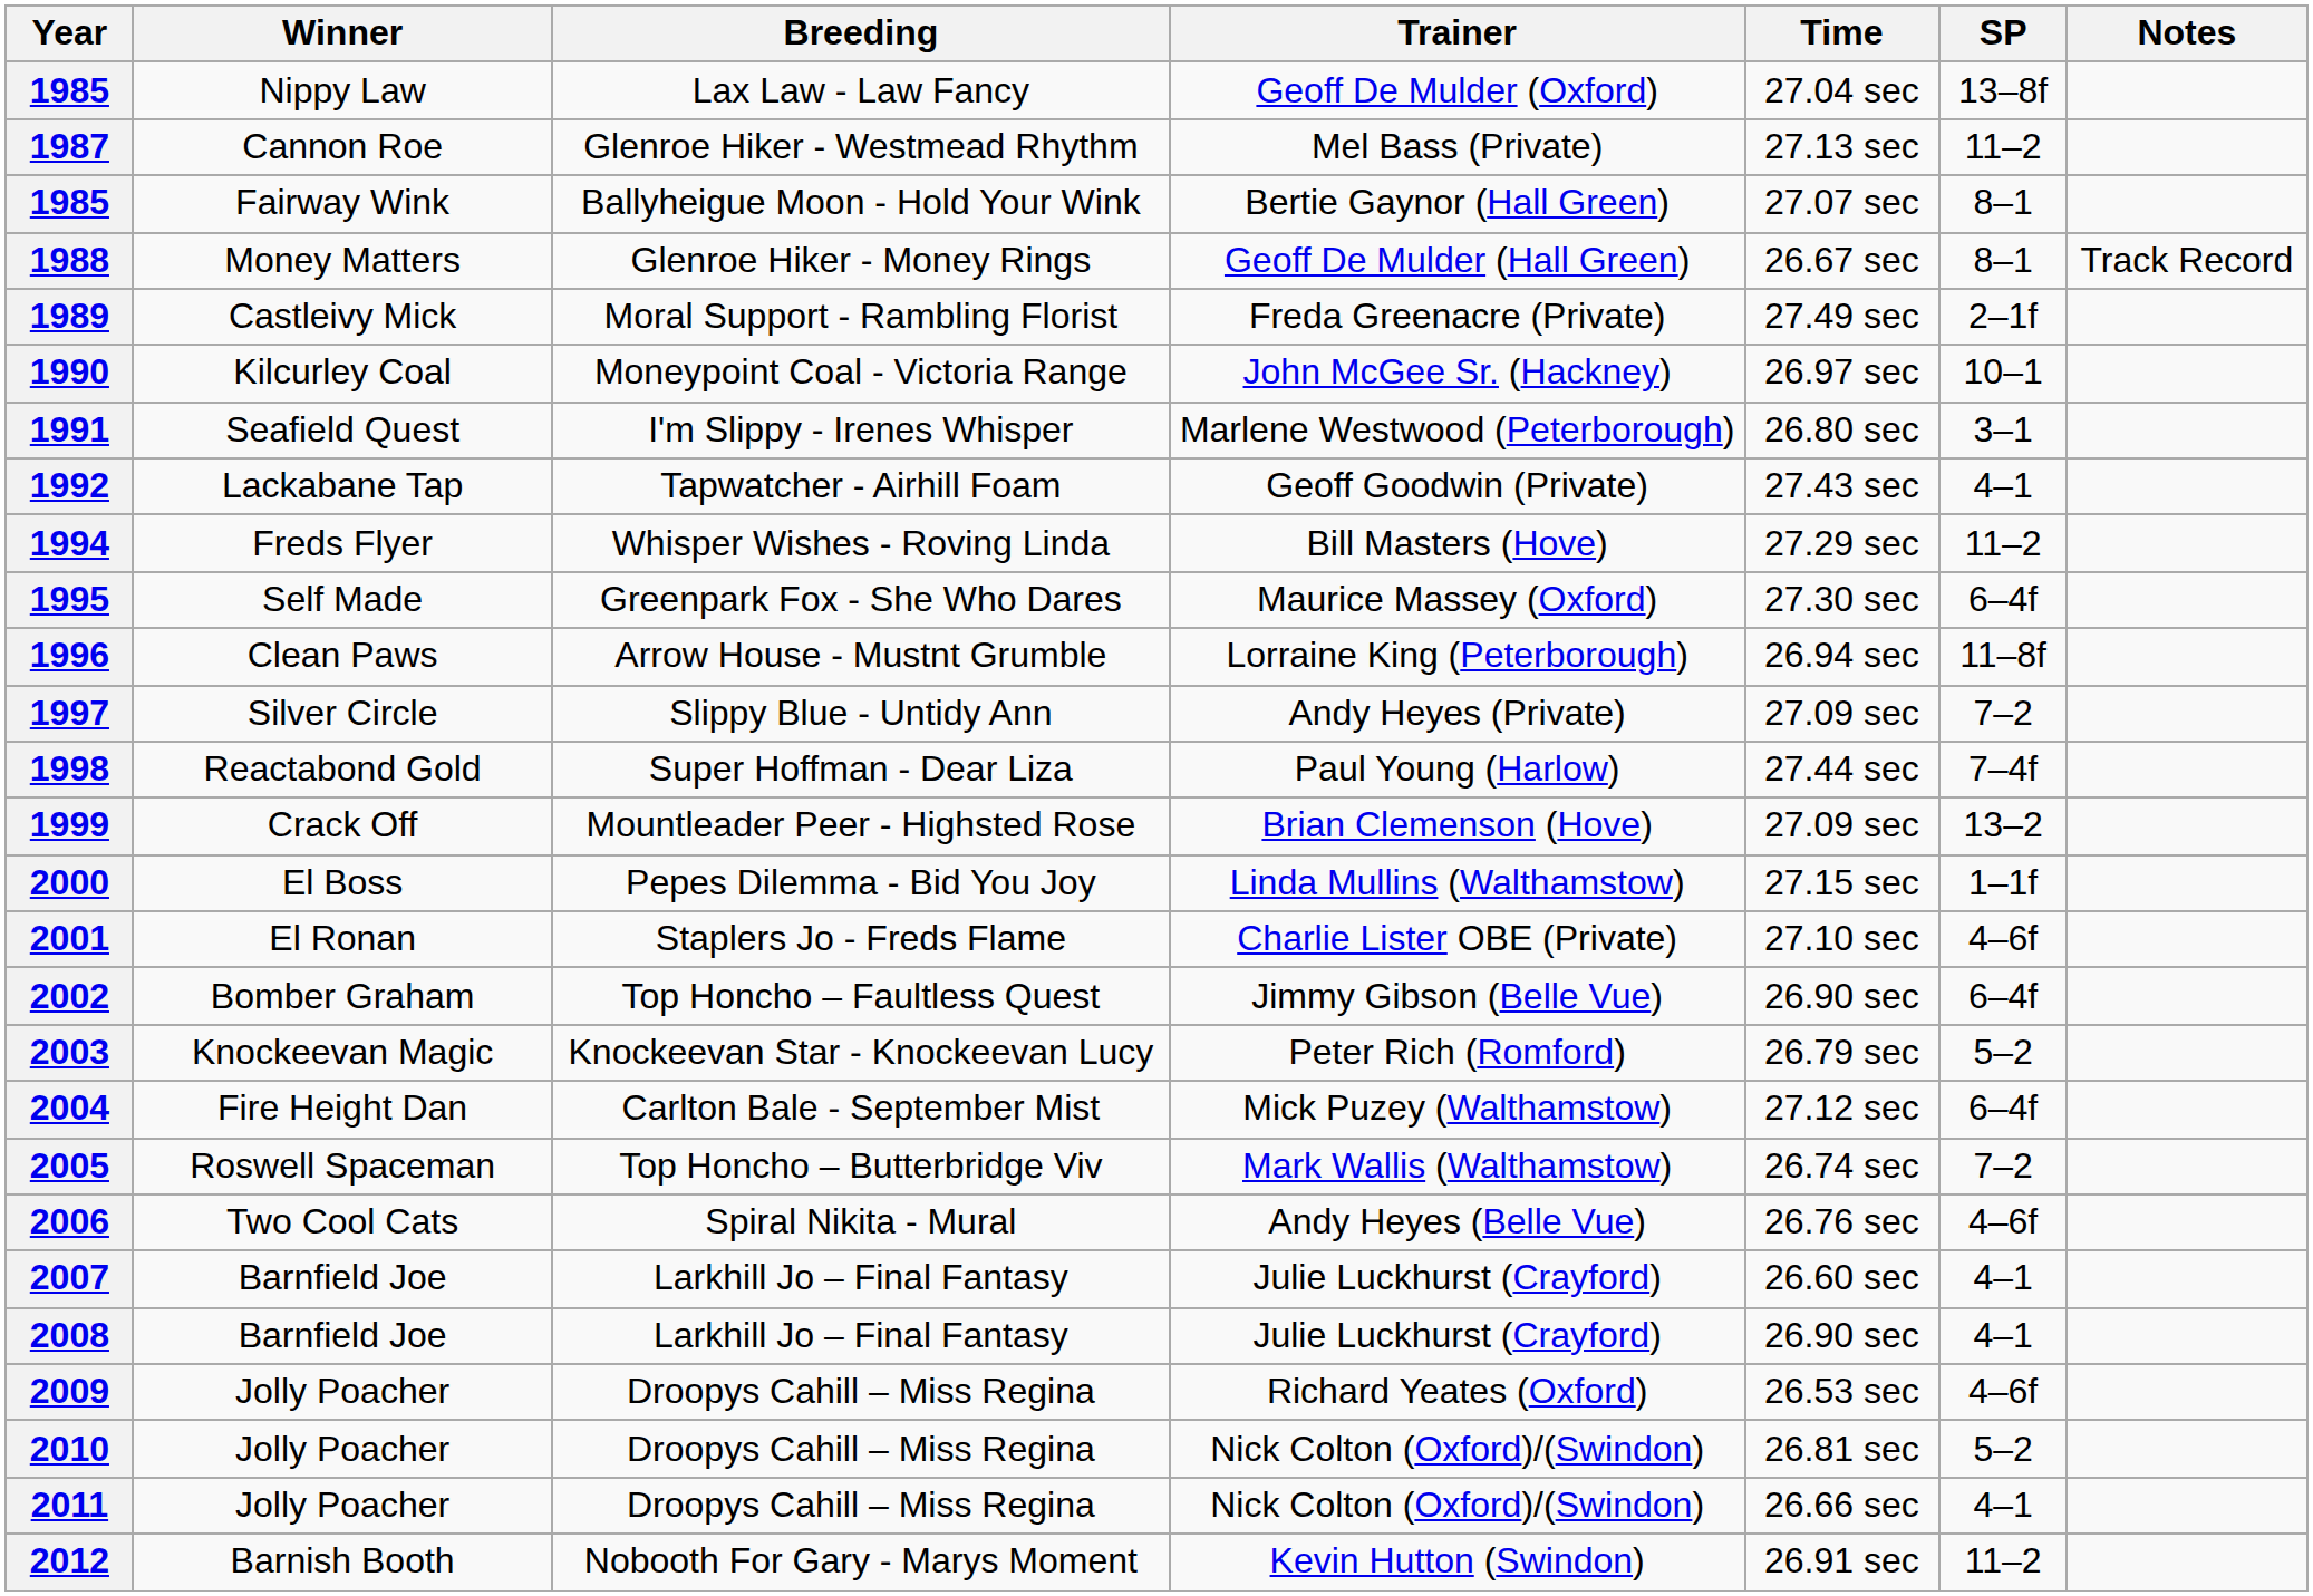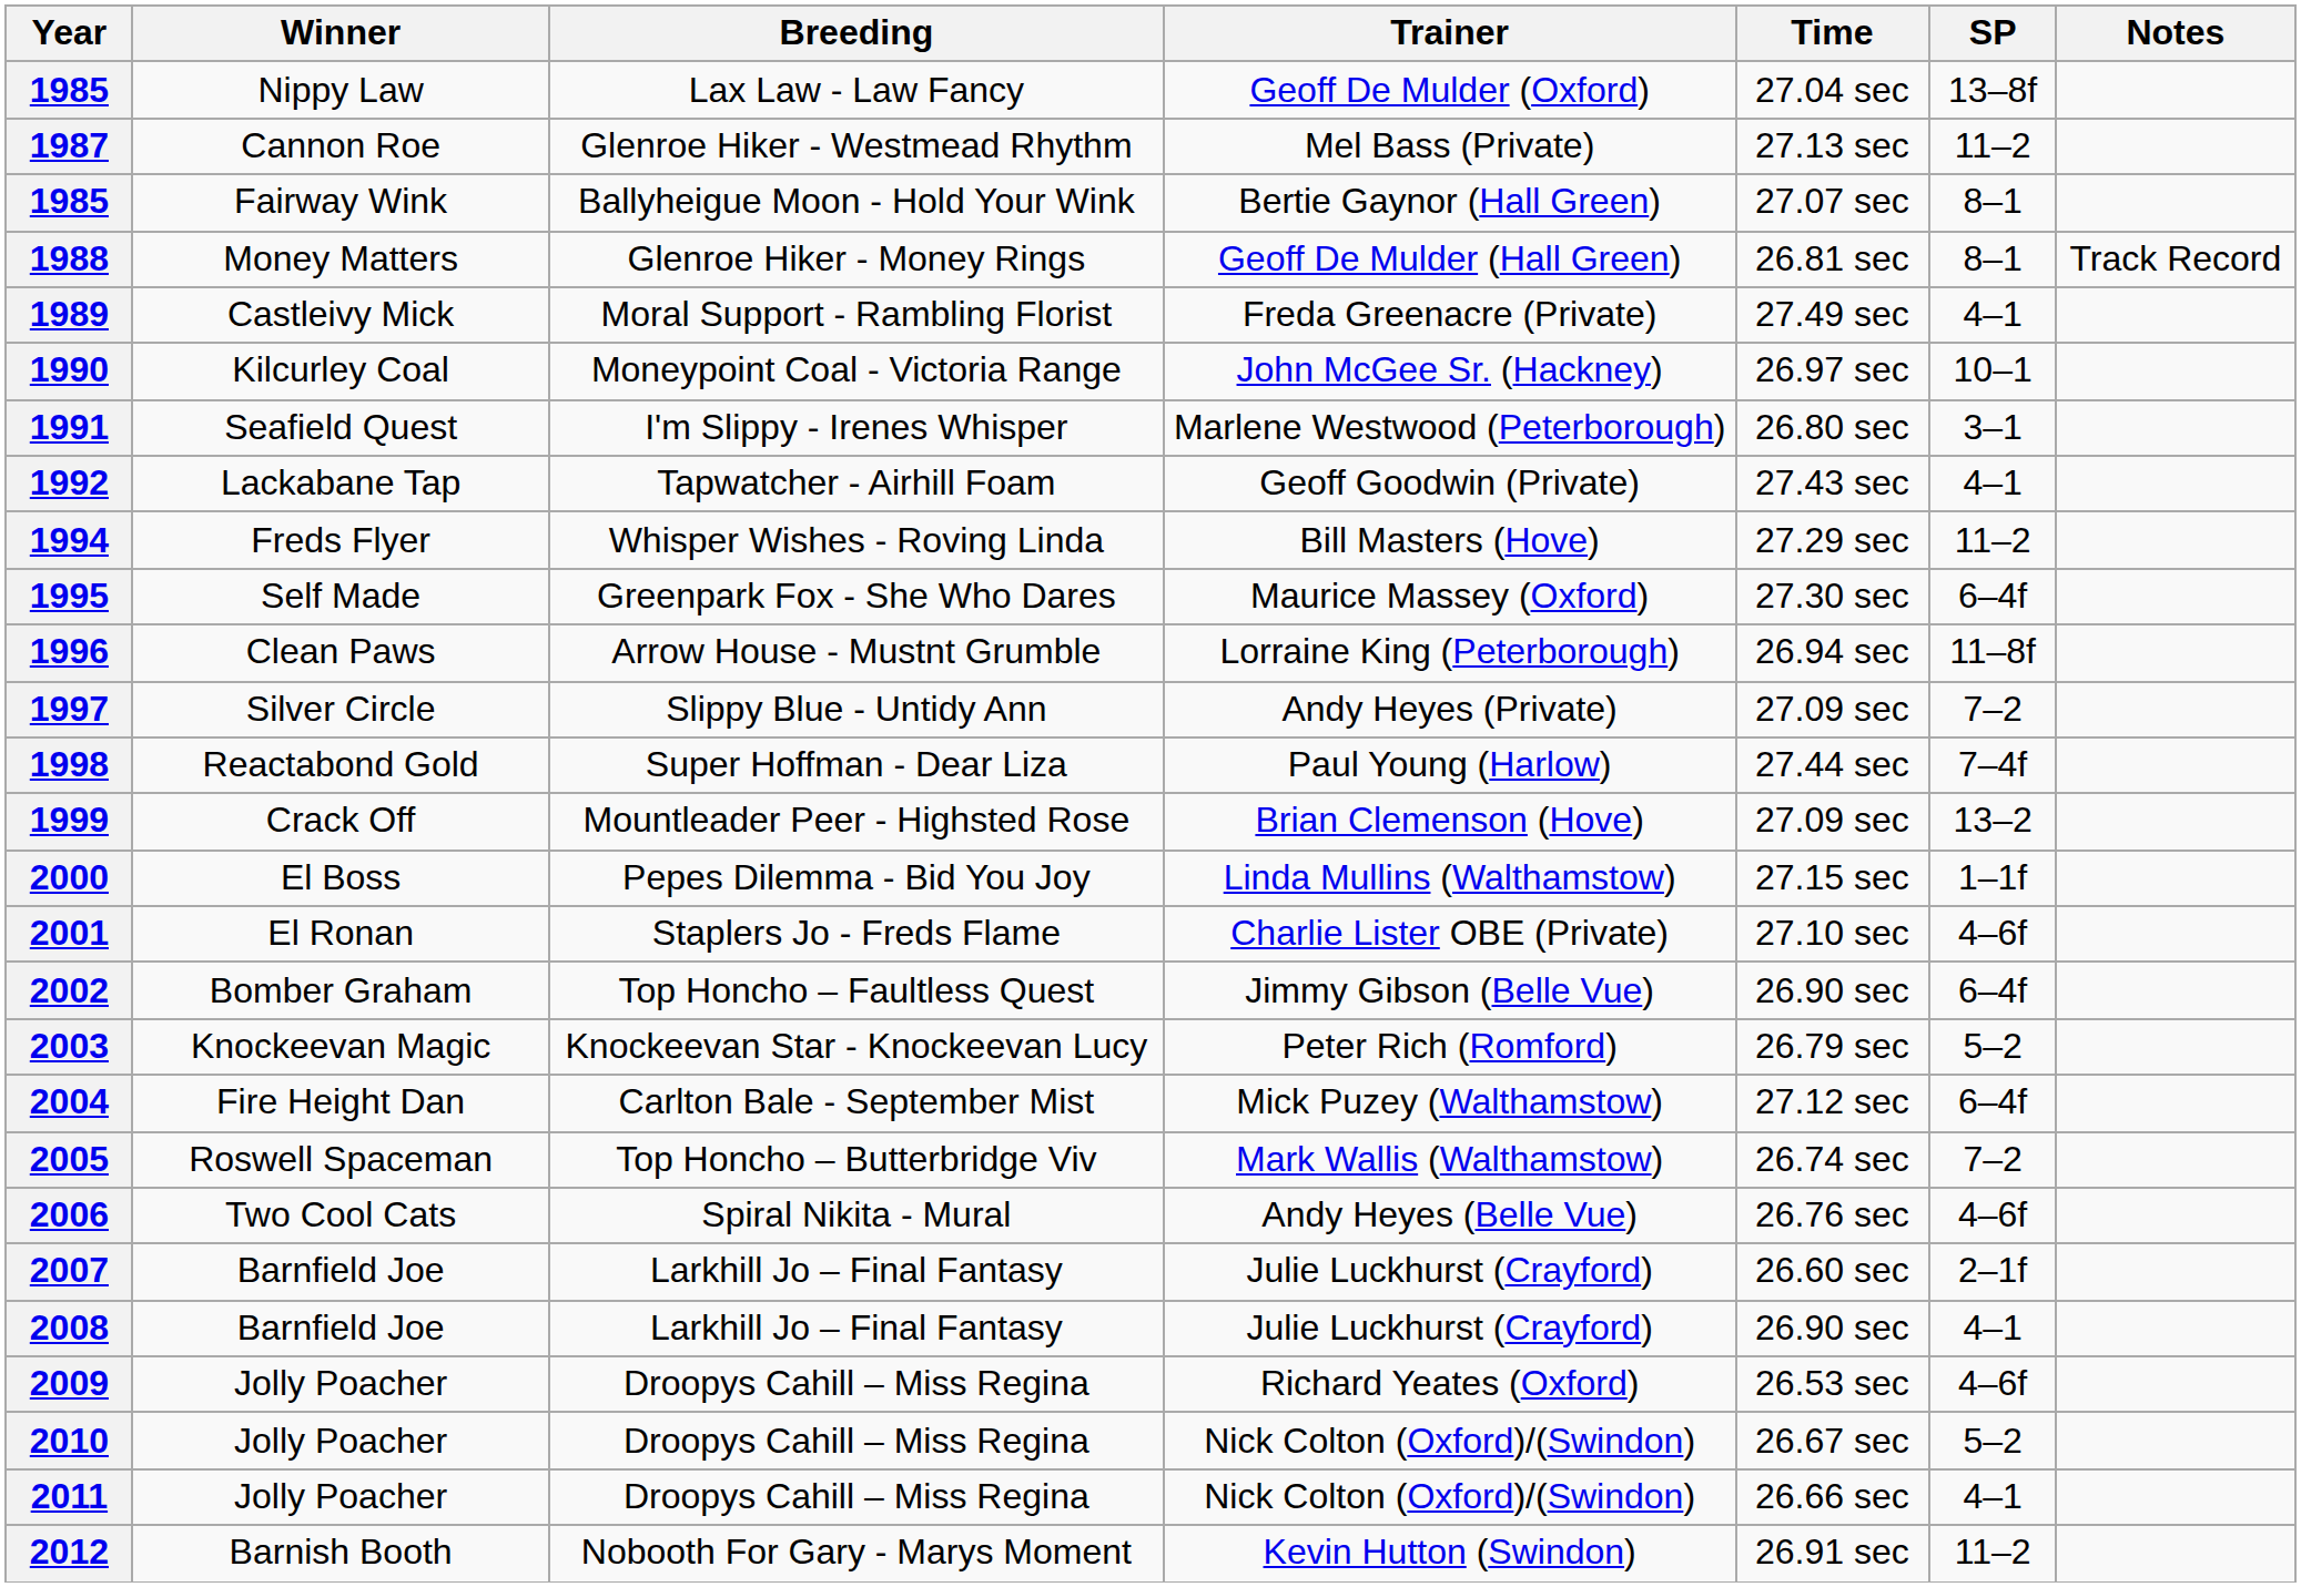 <table class="wikitable" style="text-align:center">
 <tr>
 <th width=50>Year</th>
 <th width=180>Winner</th>
 <th width=270>Breeding</th>
 <th width=250>Trainer</th>
 <th width=80>Time</th>
 <th width=50>SP</th>
 <th width=100>Notes</th>
 </tr>
 <tr>
 <th><a href='#'>1985</a></th>
 <td>Nippy Law</td>
 <td>Lax Law - Law Fancy</td>
 <td><a href='#'>Geoff De Mulder</a> (<a href='#'>Oxford</a>)</td>
 <td>27.04 sec</td>
 <td>13–8f</td>
 <td></td>
 </tr>
 <tr>
 <th><a href='#'>1987</a></th>
 <td>Cannon Roe</td>
 <td>Glenroe Hiker - Westmead Rhythm</td>
 <td>Mel Bass (Private)</td>
 <td>27.13 sec</td>
 <td>11–2</td>
 <td></td>
 </tr>
 <tr>
 <th><a href='#'>1985</a></th>
 <td>Fairway Wink</td>
 <td>Ballyheigue Moon - Hold Your Wink</td>
 <td>Bertie Gaynor (<a href='#'>Hall Green</a>)</td>
 <td>27.07 sec</td>
 <td>8–1</td>
 <td></td>
 </tr>
 <tr>
 <th><a href='#'>1988</a></th>
 <td>Money Matters</td>
 <td>Glenroe Hiker - Money Rings</td>
 <td><a href='#'>Geoff De Mulder</a> (<a href='#'>Hall Green</a>)</td>
-<td>26.67 sec</td>
+<td>26.81 sec</td>
 <td>8–1</td>
 <td>Track Record</td>
 </tr>
 <tr>
 <th><a href='#'>1989</a></th>
 <td>Castleivy Mick</td>
 <td>Moral Support - Rambling Florist</td>
 <td>Freda Greenacre (Private)</td>
 <td>27.49 sec</td>
-<td>2–1f</td>
+<td>4–1</td>
 <td></td>
 </tr>
 <tr>
 <th><a href='#'>1990</a></th>
 <td>Kilcurley Coal</td>
 <td>Moneypoint Coal - Victoria Range</td>
 <td><a href='#'>John McGee Sr.</a> (<a href='#'>Hackney</a>)</td>
 <td>26.97 sec</td>
 <td>10–1</td>
 <td></td>
 </tr>
 <tr>
 <th><a href='#'>1991</a></th>
 <td>Seafield Quest</td>
 <td>I'm Slippy - Irenes Whisper</td>
 <td>Marlene Westwood (<a href='#'>Peterborough</a>)</td>
 <td>26.80 sec</td>
 <td>3–1</td>
 <td></td>
 </tr>
 <tr>
 <th><a href='#'>1992</a></th>
 <td>Lackabane Tap</td>
 <td>Tapwatcher - Airhill Foam</td>
 <td>Geoff Goodwin (Private)</td>
 <td>27.43 sec</td>
 <td>4–1</td>
 <td></td>
 </tr>
 <tr>
 <th><a href='#'>1994</a></th>
 <td>Freds Flyer</td>
 <td>Whisper Wishes - Roving Linda</td>
 <td>Bill Masters (<a href='#'>Hove</a>)</td>
 <td>27.29 sec</td>
 <td>11–2</td>
 <td></td>
 </tr>
 <tr>
 <th><a href='#'>1995</a></th>
 <td>Self Made</td>
 <td>Greenpark Fox - She Who Dares</td>
 <td>Maurice Massey (<a href='#'>Oxford</a>)</td>
 <td>27.30 sec</td>
 <td>6–4f</td>
 <td></td>
 </tr>
 <tr>
 <th><a href='#'>1996</a></th>
 <td>Clean Paws</td>
 <td>Arrow House - Mustnt Grumble</td>
 <td>Lorraine King (<a href='#'>Peterborough</a>)</td>
 <td>26.94 sec</td>
 <td>11–8f</td>
 <td></td>
 </tr>
 <tr>
 <th><a href='#'>1997</a></th>
 <td>Silver Circle</td>
 <td>Slippy Blue - Untidy Ann</td>
 <td>Andy Heyes (Private)</td>
 <td>27.09 sec</td>
 <td>7–2</td>
 <td></td>
 </tr>
 <tr>
 <th><a href='#'>1998</a></th>
 <td>Reactabond Gold</td>
 <td>Super Hoffman - Dear Liza</td>
 <td>Paul Young (<a href='#'>Harlow</a>)</td>
 <td>27.44 sec</td>
 <td>7–4f</td>
 <td></td>
 </tr>
 <tr>
 <th><a href='#'>1999</a></th>
 <td>Crack Off</td>
 <td>Mountleader Peer - Highsted Rose</td>
 <td><a href='#'>Brian Clemenson</a> (<a href='#'>Hove</a>)</td>
 <td>27.09 sec</td>
 <td>13–2</td>
 <td></td>
 </tr>
 <tr>
 <th><a href='#'>2000</a></th>
 <td>El Boss</td>
 <td>Pepes Dilemma - Bid You Joy</td>
 <td><a href='#'>Linda Mullins</a> (<a href='#'>Walthamstow</a>)</td>
 <td>27.15 sec</td>
 <td>1–1f</td>
 <td></td>
 </tr>
 <tr>
 <th><a href='#'>2001</a></th>
 <td>El Ronan</td>
 <td>Staplers Jo - Freds Flame</td>
 <td><a href='#'>Charlie Lister</a> OBE (Private)</td>
 <td>27.10 sec</td>
 <td>4–6f</td>
 <td></td>
 </tr>
 <tr>
 <th><a href='#'>2002</a></th>
 <td>Bomber Graham</td>
 <td>Top Honcho – Faultless Quest</td>
 <td>Jimmy Gibson (<a href='#'>Belle Vue</a>)</td>
 <td>26.90 sec</td>
 <td>6–4f</td>
 <td></td>
 </tr>
 <tr>
 <th><a href='#'>2003</a></th>
 <td>Knockeevan Magic</td>
 <td>Knockeevan Star - Knockeevan Lucy</td>
 <td>Peter Rich (<a href='#'>Romford</a>)</td>
 <td>26.79 sec</td>
 <td>5–2</td>
 <td></td>
 </tr>
 <tr>
 <th><a href='#'>2004</a></th>
 <td>Fire Height Dan</td>
 <td>Carlton Bale - September Mist</td>
 <td>Mick Puzey (<a href='#'>Walthamstow</a>)</td>
 <td>27.12 sec</td>
 <td>6–4f</td>
 <td></td>
 </tr>
 <tr>
 <th><a href='#'>2005</a></th>
 <td>Roswell Spaceman</td>
 <td>Top Honcho – Butterbridge Viv</td>
 <td><a href='#'>Mark Wallis</a> (<a href='#'>Walthamstow</a>)</td>
 <td>26.74 sec</td>
 <td>7–2</td>
 <td></td>
 </tr>
 <tr>
 <th><a href='#'>2006</a></th>
 <td>Two Cool Cats</td>
 <td>Spiral Nikita - Mural</td>
 <td>Andy Heyes (<a href='#'>Belle Vue</a>)</td>
 <td>26.76 sec</td>
 <td>4–6f</td>
 <td></td>
 </tr>
 <tr>
 <th><a href='#'>2007</a></th>
 <td>Barnfield Joe </td>
 <td>Larkhill Jo – Final Fantasy</td>
 <td>Julie Luckhurst (<a href='#'>Crayford</a>)</td>
 <td>26.60 sec</td>
-<td>4–1</td>
+<td>2–1f</td>
 <td></td>
 </tr>
 <tr>
 <th><a href='#'>2008</a></th>
 <td>Barnfield Joe </td>
 <td>Larkhill Jo – Final Fantasy</td>
 <td>Julie Luckhurst (<a href='#'>Crayford</a>)</td>
 <td>26.90 sec</td>
 <td>4–1</td>
 <td></td>
 </tr>
 <tr>
 <th><a href='#'>2009</a></th>
 <td>Jolly Poacher </td>
 <td>Droopys Cahill – Miss Regina</td>
 <td>Richard Yeates (<a href='#'>Oxford</a>)</td>
 <td>26.53 sec</td>
 <td>4–6f</td>
 <td></td>
 </tr>
 <tr>
 <th><a href='#'>2010</a></th>
 <td>Jolly Poacher </td>
 <td>Droopys Cahill – Miss Regina</td>
 <td>Nick Colton (<a href='#'>Oxford</a>)/(<a href='#'>Swindon</a>)</td>
-<td>26.81 sec</td>
+<td>26.67 sec</td>
 <td>5–2</td>
 <td></td>
 </tr>
 <tr>
 <th><a href='#'>2011</a></th>
 <td>Jolly Poacher </td>
 <td>Droopys Cahill – Miss Regina</td>
 <td>Nick Colton (<a href='#'>Oxford</a>)/(<a href='#'>Swindon</a>)</td>
 <td>26.66 sec</td>
 <td>4–1</td>
 <td></td>
 </tr>
 <tr>
 <th><a href='#'>2012</a></th>
 <td>Barnish Booth </td>
 <td>Nobooth For Gary - Marys Moment</td>
 <td><a href='#'>Kevin Hutton</a> (<a href='#'>Swindon</a>)</td>
 <td>26.91 sec</td>
 <td>11–2</td>
 <td></td>
 </tr>
 </table>
